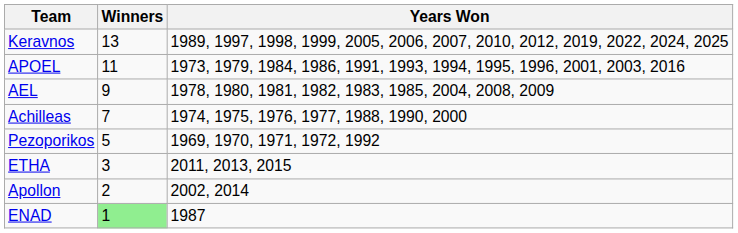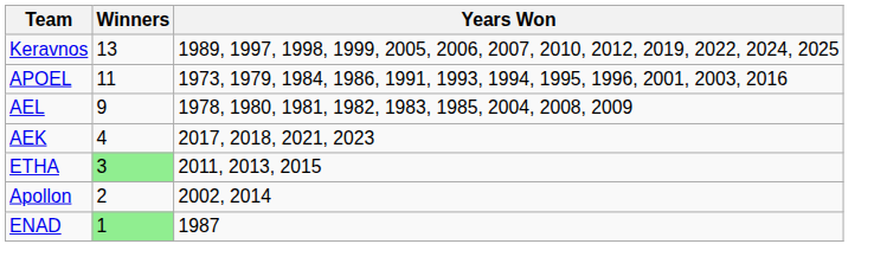 <table class="wikitable">
 <tr>
 <th>Team</th>
 <th>Winners</th>
 <th>Years Won</th>
 </tr>
 <tr>
 <td><a href='#'>Keravnos</a></td>
 <td>13</td>
 <td>1989, 1997, 1998, 1999, 2005, 2006, 2007, 2010, 2012, 2019, 2022, 2024, 2025</td>
 </tr>
 <tr>
 <td><a href='#'>APOEL</a></td>
 <td>11</td>
 <td>1973, 1979, 1984, 1986, 1991, 1993, 1994, 1995, 1996, 2001, 2003, 2016</td>
 </tr>
 <tr>
 <td><a href='#'>AEL</a></td>
 <td>9</td>
 <td>1978, 1980, 1981, 1982, 1983, 1985, 2004, 2008, 2009</td>
 </tr>
 <tr>
-<td><a href='#'>Achilleas</a></td>
-<td>7</td>
-<td>1974, 1975, 1976, 1977, 1988, 1990, 2000</td>
-</tr>
-<tr>
-<td><a href='#'>Pezoporikos</a></td>
-<td>5</td>
-<td>1969, 1970, 1971, 1972, 1992</td>
+<td><a href='#'>AEK</a></td>
+<td>4</td>
+<td>2017, 2018, 2021, 2023</td>
 </tr>
 <tr>
 <td><a href='#'>ETHA</a></td>
-<td>3</td>
+<td style="background: lightgreen;">3</td>
 <td>2011, 2013, 2015</td>
 </tr>
 <tr>
 <td><a href='#'>Apollon</a></td>
 <td>2</td>
 <td>2002, 2014</td>
 </tr>
 <tr>
 <td><a href='#'>ENAD</a></td>
 <td style="background: lightgreen;">1</td>
 <td>1987</td>
 </tr>
 </table>
